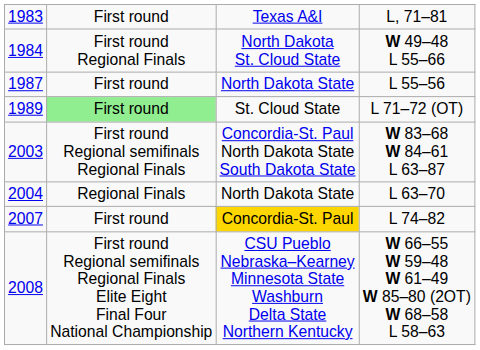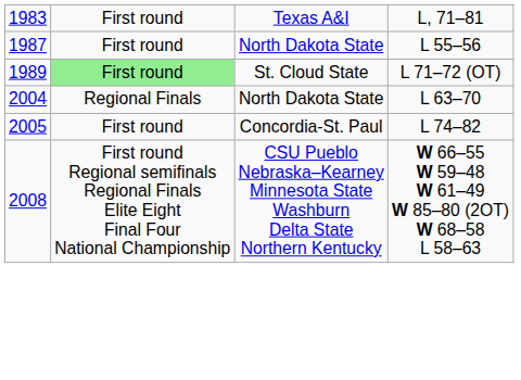 <table class="wikitable">
 <tr align="center">
 <td><a href='#'>1983</a></td>
 <td>First round</td>
 <td><a href='#'>Texas A&I</a></td>
 <td>L, 71–81</td>
-</tr>
-<tr align="center">
-<td><a href='#'>1984</a></td>
-<td>First round<br>Regional Finals</td>
-<td><a href='#'>North Dakota</a><br><a href='#'>St. Cloud State</a></td>
-<td><strong>W</strong> 49–48<br>L 55–66</td>
 </tr>
 <tr align="center">
 <td><a href='#'>1987</a></td>
 <td>First round</td>
 <td><a href='#'>North Dakota State</a></td>
 <td>L 55–56</td>
 </tr>
 <tr align="center">
 <td><a href='#'>1989</a></td>
 <td style="background: lightgreen;">First round</td>
 <td>St. Cloud State</td>
 <td>L 71–72 (OT)</td>
 </tr>
 <tr align="center">
-<td><a href='#'>2003</a></td>
-<td>First round<br>Regional semifinals<br>Regional Finals</td>
-<td><a href='#'>Concordia-St. Paul</a><br>North Dakota State<br><a href='#'>South Dakota State</a></td>
-<td><strong>W</strong> 83–68<br><strong>W</strong> 84–61<br>L 63–87</td>
-</tr>
-<tr align="center">
 <td><a href='#'>2004</a></td>
 <td>Regional Finals</td>
 <td>North Dakota State</td>
 <td>L 63–70</td>
 </tr>
 <tr align="center">
-<td><a href='#'>2007</a></td>
+<td><a href='#'>2005</a></td>
 <td>First round</td>
-<td style="background: gold;">Concordia-St. Paul</td>
+<td>Concordia-St. Paul</td>
 <td>L 74–82</td>
 </tr>
 <tr align="center">
 <td><a href='#'>2008</a></td>
 <td>First round<br>Regional semifinals<br>Regional Finals<br>Elite Eight<br>Final Four<br>National Championship</td>
 <td><a href='#'>CSU Pueblo</a><br><a href='#'>Nebraska–Kearney</a><br><a href='#'>Minnesota State</a><br><a href='#'>Washburn</a><br><a href='#'>Delta State</a><br><a href='#'>Northern Kentucky</a></td>
 <td><strong>W</strong> 66–55<br><strong>W</strong> 59–48<br><strong>W</strong> 61–49<br><strong>W</strong> 85–80 (2OT)<br><strong>W</strong> 68–58<br>L 58–63</td>
 </tr>
 </table>
